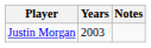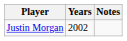 <table class="wikitable sortable">
 <tr>
 <th>Player</th>
 <th>Years</th>
 <th>Notes</th>
 </tr>
 <tr>
 <td><a href='#'>Justin Morgan</a></td>
-<td>2003</td>
+<td>2002</td>
 <td></td>
 </tr>
 </table>
